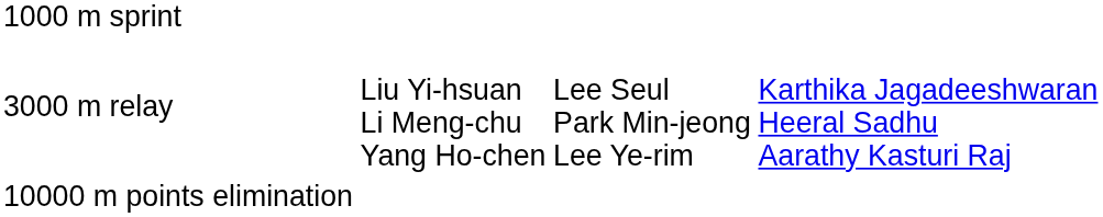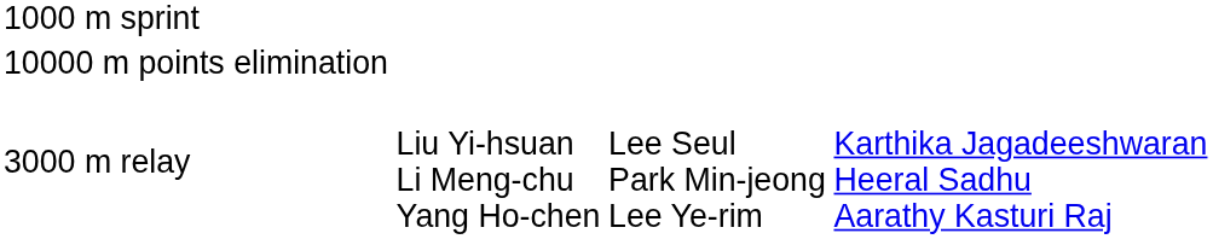 <table>
 <tr>
 <td>1000 m sprint<br></td>
+<td></td>
+<td></td>
+<td></td>
+</tr>
+<tr>
+<td>10000 m points elimination<br></td>
 <td></td>
 <td></td>
 <td></td>
 </tr>
 <tr>
 <td>3000 m relay<br></td>
 <td><br>Liu Yi-hsuan<br>Li Meng-chu<br>Yang Ho-chen</td>
 <td><br>Lee Seul<br>Park Min-jeong<br>Lee Ye-rim</td>
 <td><br><a href='#'>Karthika Jagadeeshwaran</a><br><a href='#'>Heeral Sadhu</a><br><a href='#'>Aarathy Kasturi Raj</a></td>
 </tr>
-<tr>
-<td>10000 m points elimination<br></td>
-<td></td>
-<td></td>
-<td></td>
-</tr>
 </table>
